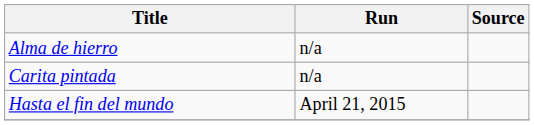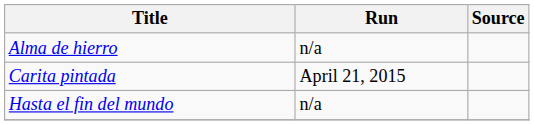 <table class="wikitable sortable">
 <tr>
 <th width="250">Title</th>
 <th width="145">Run</th>
 <th width="33">Source</th>
 </tr>
 <tr>
 <td><em><a href='#'>Alma de hierro</a></em></td>
 <td>n/a</td>
 <td></td>
 </tr>
 <tr>
 <td><em><a href='#'>Carita pintada</a></em></td>
-<td>n/a</td>
+<td>April 21, 2015</td>
 <td></td>
 </tr>
 <tr>
 <td><em><a href='#'>Hasta el fin del mundo</a></em></td>
-<td>April 21, 2015</td>
+<td>n/a</td>
 <td></td>
 </tr>
 <tr>
 </tr>
 </table>
